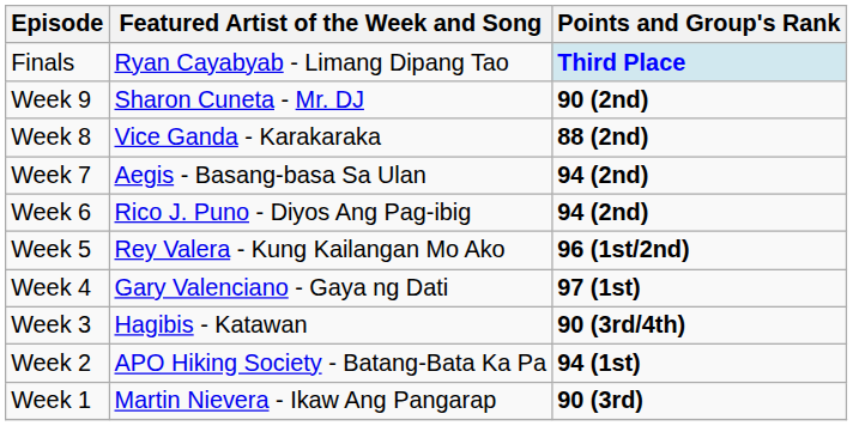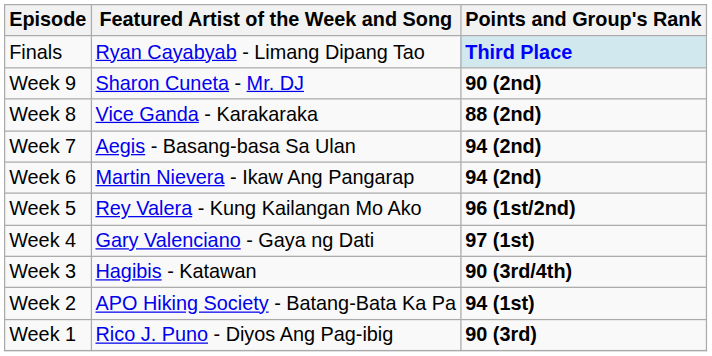 <table class="wikitable">
 <tr>
 <th>Episode</th>
 <th>Featured Artist of the Week and Song</th>
 <th>Points and Group's Rank</th>
 </tr>
 <tr>
 <td>Finals</td>
 <td><a href='#'>Ryan Cayabyab</a> - Limang Dipang Tao</td>
 <td style="background:#D1E8EF; color:blue"><strong>Third Place</strong></td>
 </tr>
 <tr>
 <td>Week 9</td>
 <td><a href='#'>Sharon Cuneta</a> - <a href='#'>Mr. DJ</a></td>
 <td style="background:light Yellow; color: Black"><strong>90 (2nd)</strong></td>
 </tr>
 <tr>
 <td>Week 8</td>
 <td><a href='#'>Vice Ganda</a> - Karakaraka</td>
 <td style="background:light Yellow; color: Black"><strong>88 (2nd)</strong></td>
 </tr>
 <tr>
 <td>Week 7</td>
 <td><a href='#'>Aegis</a> - Basang-basa Sa Ulan</td>
 <td style="background:light Yellow; color: Black"><strong>94 (2nd)</strong></td>
 </tr>
 <tr>
 <td>Week 6</td>
-<td><a href='#'>Rico J. Puno</a> - Diyos Ang Pag-ibig</td>
+<td><a href='#'>Martin Nievera</a> - Ikaw Ang Pangarap</td>
 <td style="background:light Yellow; color: Black"><strong>94 (2nd)</strong></td>
 </tr>
 <tr>
 <td>Week 5</td>
 <td><a href='#'>Rey Valera</a> - Kung Kailangan Mo Ako</td>
 <td style="background:light Yellow; color: Black"><strong>96 (1st/2nd)</strong></td>
 </tr>
 <tr>
 <td>Week 4</td>
 <td><a href='#'>Gary Valenciano</a> - Gaya ng Dati</td>
 <td style="background:light Yellow; color: Black"><strong>97 (1st)</strong></td>
 </tr>
 <tr>
 <td>Week 3</td>
 <td><a href='#'>Hagibis</a> - Katawan</td>
 <td style="background:light Yellow; color: Black"><strong>90 (3rd/4th)</strong></td>
 </tr>
 <tr>
 <td>Week 2</td>
 <td><a href='#'>APO Hiking Society</a> - Batang-Bata Ka Pa</td>
 <td style="background:light Yellow; color: Black"><strong>94 (1st)</strong></td>
 </tr>
 <tr>
 <td>Week 1</td>
-<td><a href='#'>Martin Nievera</a> - Ikaw Ang Pangarap</td>
+<td><a href='#'>Rico J. Puno</a> - Diyos Ang Pag-ibig</td>
 <td style="background:light Yellow; color: Black"><strong>90 (3rd)</strong></td>
 </tr>
 <tr>
 </tr>
 </table>
